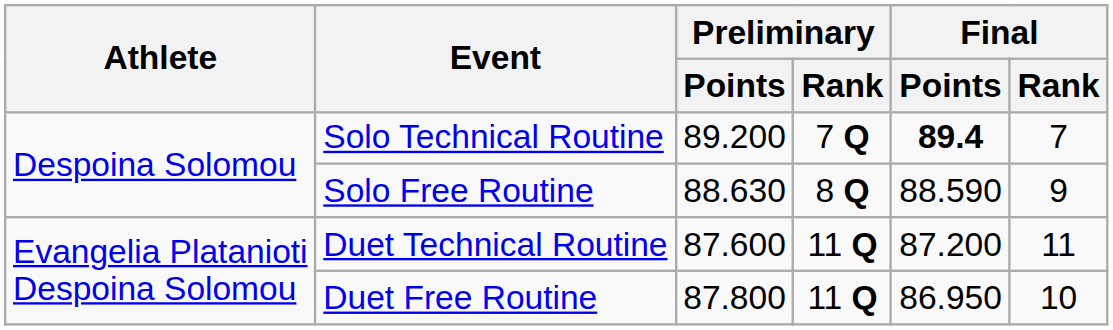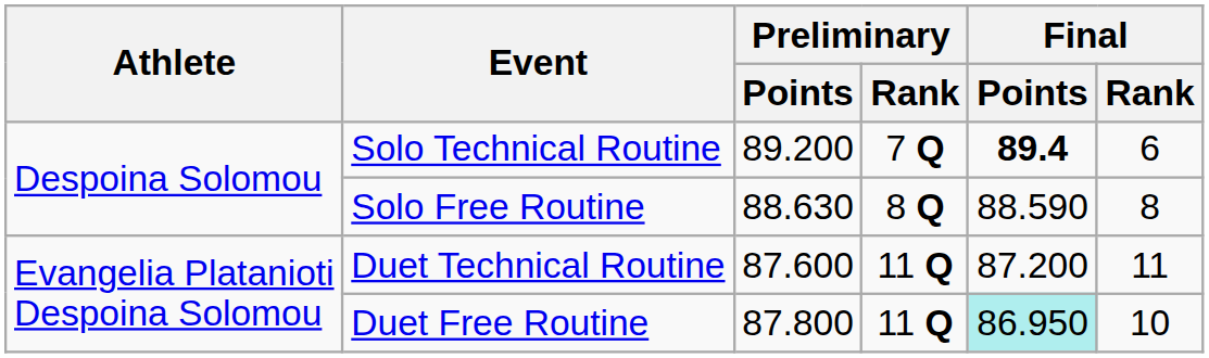 <table class=wikitable style="font-size:90%">
 <tr>
 <th rowspan="2">Athlete</th>
 <th rowspan="2">Event</th>
 <th colspan="2">Preliminary</th>
 <th colspan="2">Final</th>
 </tr>
 <tr>
 <th>Points</th>
 <th>Rank</th>
 <th>Points</th>
 <th>Rank</th>
 </tr>
 <tr>
 <td rowspan="2"><a href='#'>Despoina Solomou</a></td>
 <td><a href='#'>Solo Technical Routine</a></td>
 <td align=center>89.200</td>
 <td align=center>7 <strong>Q</strong></td>
 <td align=center><strong>89.4</strong></td>
-<td align=center>7</td>
+<td align=center>6</td>
 </tr>
 <tr>
 <td><a href='#'>Solo Free Routine</a></td>
 <td align=center>88.630</td>
 <td align=center>8 <strong>Q</strong></td>
 <td align=center>88.590</td>
-<td align=center>9</td>
+<td align=center>8</td>
 </tr>
 <tr>
 <td rowspan="2"><a href='#'>Evangelia Platanioti</a><br><a href='#'>Despoina Solomou</a></td>
 <td><a href='#'>Duet Technical Routine</a></td>
 <td align=center>87.600</td>
 <td align=center>11 <strong>Q</strong></td>
 <td align=center>87.200</td>
 <td align=center>11</td>
 </tr>
 <tr>
 <td><a href='#'>Duet Free Routine</a></td>
 <td align=center>87.800</td>
 <td align=center>11 <strong>Q</strong></td>
-<td align=center>86.950</td>
+<td align=center style="background: paleturquoise;">86.950</td>
 <td align=center>10</td>
 </tr>
 </table>
